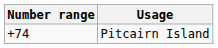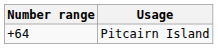 <table class="wikitable" border=1>
 <tr>
 <th>Number range</th>
 <th>Usage</th>
 </tr>
 <tr>
-<td>+74</td>
+<td>+64</td>
 <td>Pitcairn Island</td>
 </tr>
 </table>
